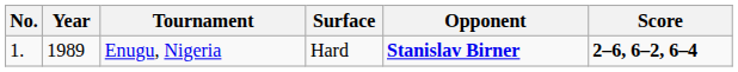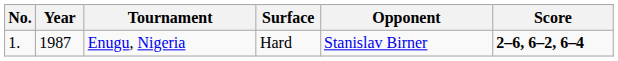 <table class="sortable wikitable" style=font-size:97%>
 <tr>
 <th width=20>No.</th>
 <th width=40>Year</th>
 <th width=160>Tournament</th>
 <th width=55>Surface</th>
 <th width=160>Opponent</th>
 <th style="width:110px" class="unsortable">Score</th>
 </tr>
 <tr>
 <td>1.</td>
-<td>1989</td>
+<td>1987</td>
 <td><a href='#'>Enugu</a>, <a href='#'>Nigeria</a></td>
 <td>Hard</td>
-<td><strong> <a href='#'>Stanislav Birner</a></strong></td>
+<td> <a href='#'>Stanislav Birner</a></td>
 <td><strong>2–6, 6–2, 6–4</strong></td>
 </tr>
 </table>
